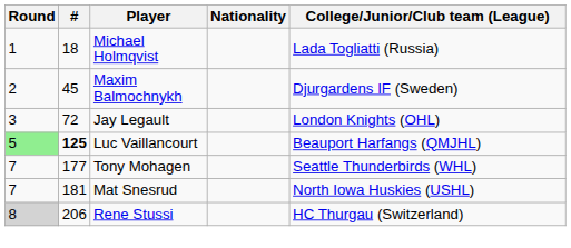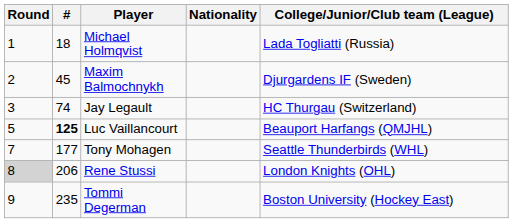 <table class="wikitable">
 <tr align="center">
 <th bgcolor="#DDDDFF" width="4.0%">Round</th>
 <th bgcolor="#DDDDFF" width="4.0%">#</th>
 <th bgcolor="#DDDDFF" width="21.0%">Player</th>
 <th bgcolor="#DDDDFF" width="14.5%">Nationality</th>
 <th bgcolor="#DDDDFF" width="50.0%">College/Junior/Club team (League)</th>
 </tr>
 <tr>
 <td>1</td>
 <td>18</td>
 <td><a href='#'>Michael Holmqvist</a></td>
 <td></td>
 <td><a href='#'>Lada Togliatti</a> (Russia)</td>
 </tr>
 <tr>
 <td>2</td>
 <td>45</td>
 <td><a href='#'>Maxim Balmochnykh</a></td>
 <td></td>
 <td><a href='#'>Djurgardens IF</a> (Sweden)</td>
 </tr>
 <tr>
 <td>3</td>
-<td>72</td>
+<td>74</td>
 <td>Jay Legault</td>
 <td></td>
-<td><a href='#'>London Knights</a> (<a href='#'>OHL</a>)</td>
+<td><a href='#'>HC Thurgau</a> (Switzerland)</td>
 </tr>
 <tr>
-<td style="background: lightgreen;">5</td>
+<td>5</td>
 <td><strong>125</strong></td>
 <td>Luc Vaillancourt</td>
 <td></td>
 <td><a href='#'>Beauport Harfangs</a> (<a href='#'>QMJHL</a>)</td>
 </tr>
 <tr>
 <td>7</td>
 <td>177</td>
 <td>Tony Mohagen</td>
 <td></td>
 <td><a href='#'>Seattle Thunderbirds</a> (<a href='#'>WHL</a>)</td>
 </tr>
 <tr>
-<td>7</td>
-<td>181</td>
-<td>Mat Snesrud</td>
-<td></td>
-<td><a href='#'>North Iowa Huskies</a> (<a href='#'>USHL</a>)</td>
-</tr>
-<tr>
 <td style="background: lightgrey;">8</td>
 <td>206</td>
 <td><a href='#'>Rene Stussi</a></td>
 <td></td>
-<td><a href='#'>HC Thurgau</a> (Switzerland)</td>
+<td><a href='#'>London Knights</a> (<a href='#'>OHL</a>)</td>
+</tr>
+<tr>
+<td>9</td>
+<td>235</td>
+<td><a href='#'>Tommi Degerman</a></td>
+<td></td>
+<td><a href='#'>Boston University</a> (<a href='#'>Hockey East</a>)</td>
 </tr>
 </table>
